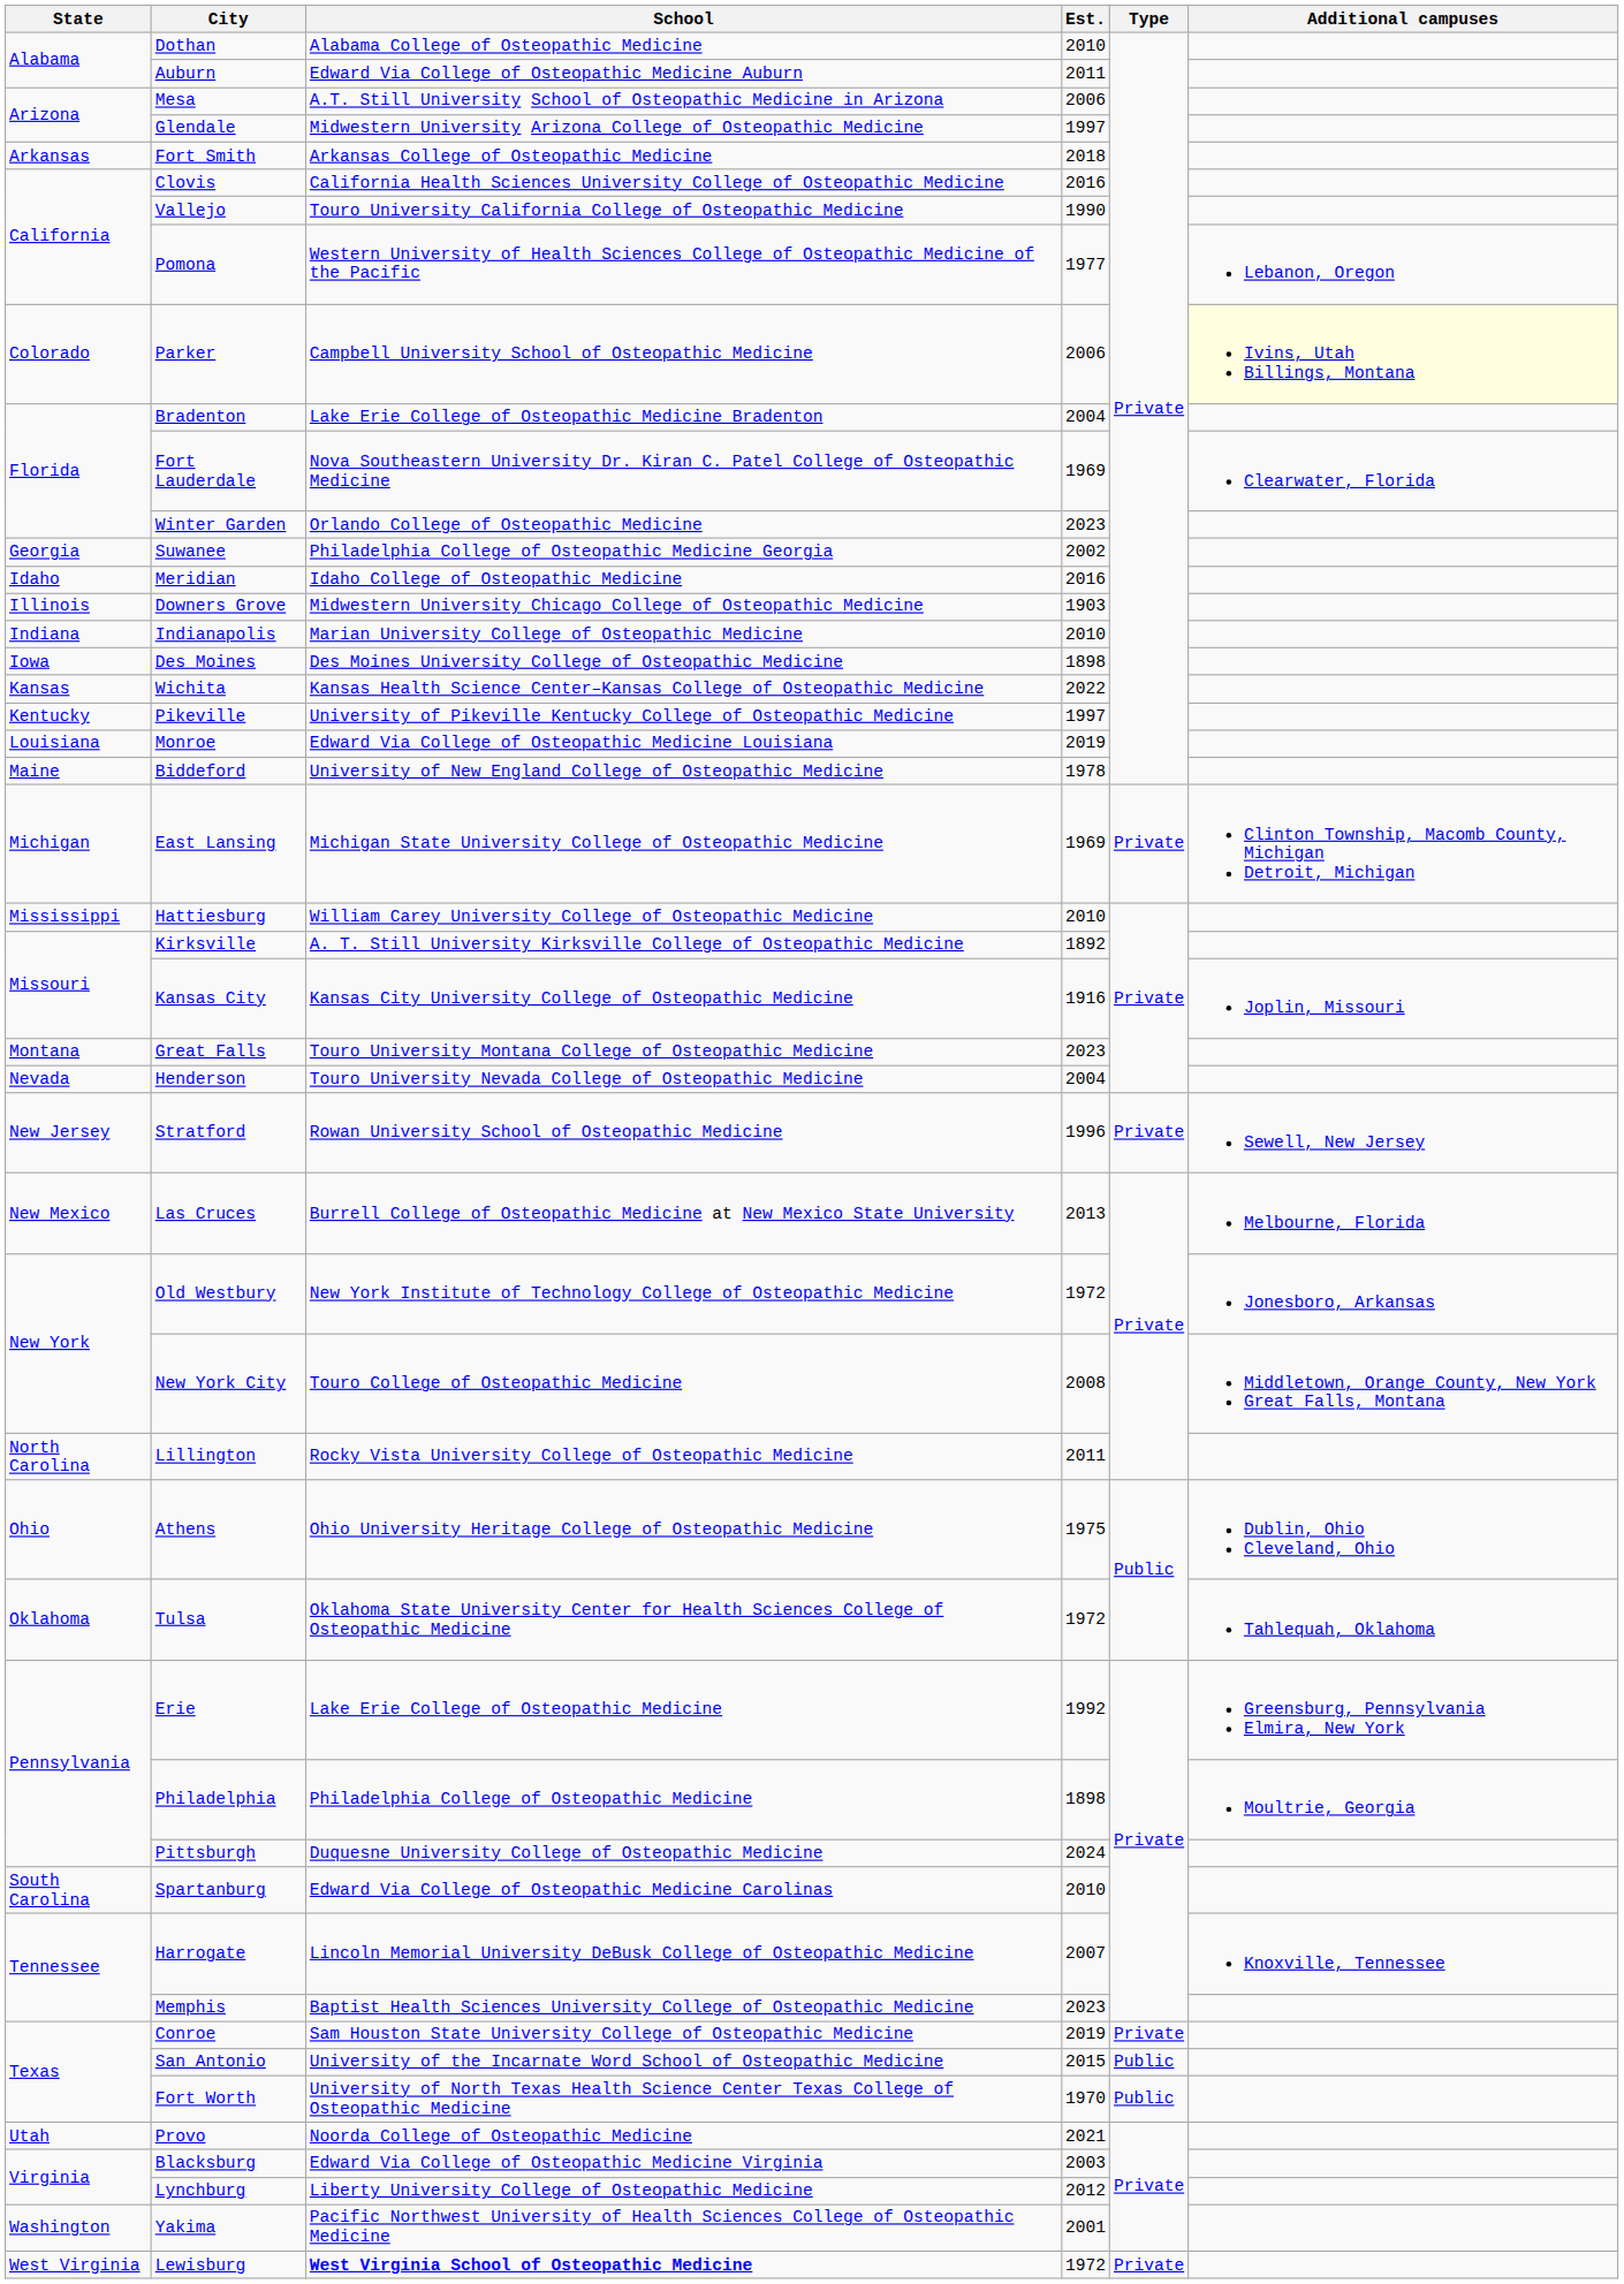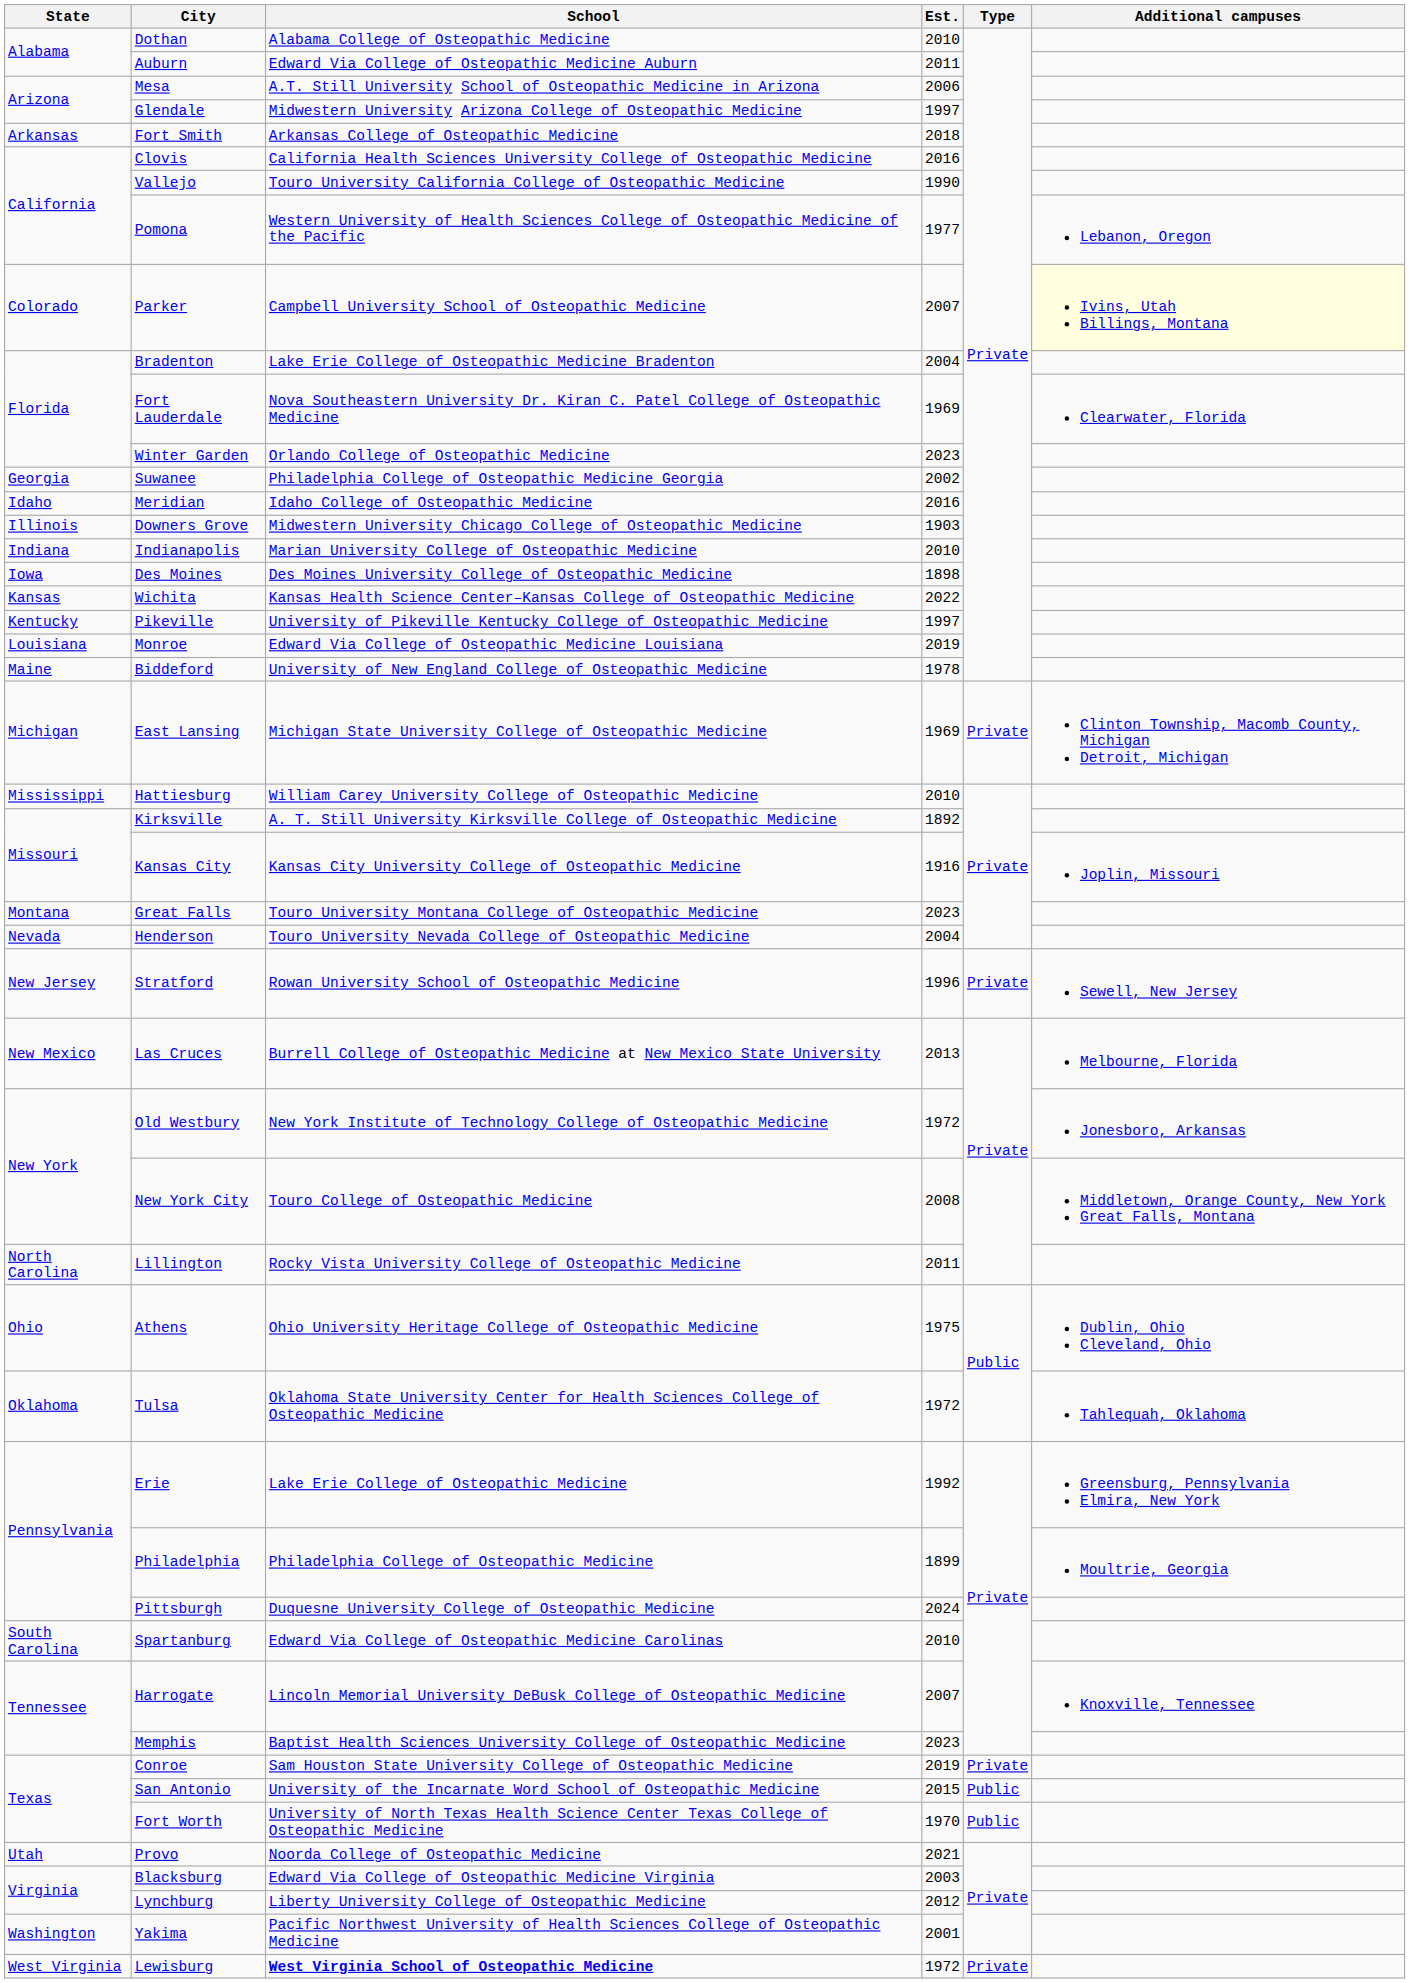 <table class="wikitable sortable">
 <tr>
 <th scope="col">State</th>
 <th>City</th>
 <th scope="col">School</th>
 <th scope="col">Est.</th>
 <th>Type</th>
 <th>Additional campuses</th>
 </tr>
 <tr>
 <td rowspan="2" id="Alabama"><a href='#'>Alabama</a></td>
 <td><a href='#'>Dothan</a></td>
 <td><a href='#'>Alabama College of Osteopathic Medicine</a></td>
 <td>2010</td>
 <td rowspan="21"><a href='#'>Private</a></td>
 <td></td>
 </tr>
 <tr>
 <td><a href='#'>Auburn</a></td>
 <td><a href='#'>Edward Via College of Osteopathic Medicine Auburn</a></td>
 <td>2011</td>
 <td></td>
 </tr>
 <tr>
 <td rowspan="2"><a href='#'>Arizona</a></td>
 <td><a href='#'>Mesa</a></td>
 <td><a href='#'>A.T. Still University</a> <a href='#'>School of Osteopathic Medicine in Arizona</a></td>
 <td>2006</td>
 <td></td>
 </tr>
 <tr>
 <td><a href='#'>Glendale</a></td>
 <td><a href='#'>Midwestern University</a> <a href='#'>Arizona College of Osteopathic Medicine</a></td>
 <td>1997</td>
 <td></td>
 </tr>
 <tr>
 <td><a href='#'>Arkansas</a></td>
 <td><a href='#'>Fort Smith</a></td>
 <td><a href='#'>Arkansas College of Osteopathic Medicine</a></td>
 <td>2018</td>
 <td></td>
 </tr>
 <tr>
 <td rowspan="3"><a href='#'>California</a></td>
 <td><a href='#'>Clovis</a></td>
 <td><a href='#'>California Health Sciences University College of Osteopathic Medicine</a></td>
 <td>2016</td>
 <td></td>
 </tr>
 <tr>
 <td><a href='#'>Vallejo</a></td>
 <td><a href='#'>Touro University California College of Osteopathic Medicine</a></td>
 <td>1990</td>
 <td></td>
 </tr>
 <tr>
 <td><a href='#'>Pomona</a></td>
 <td><a href='#'>Western University of Health Sciences College of Osteopathic Medicine of the Pacific</a></td>
 <td>1977</td>
 <td><br><ul><li><a href='#'>Lebanon, Oregon</a></li></ul></td>
 </tr>
 <tr>
 <td id="Colorado"><a href='#'>Colorado</a></td>
 <td><a href='#'>Parker</a></td>
 <td><a href='#'>Campbell University School of Osteopathic Medicine</a></td>
-<td>2006</td>
+<td>2007</td>
 <td style="background: lightyellow;"><br><ul><li><a href='#'>Ivins, Utah</a></li><li><a href='#'>Billings, Montana</a></li></ul></td>
 </tr>
 <tr>
 <td rowspan="3"><a href='#'>Florida</a></td>
 <td><a href='#'>Bradenton</a></td>
 <td><a href='#'>Lake Erie College of Osteopathic Medicine Bradenton</a></td>
 <td>2004</td>
 <td></td>
 </tr>
 <tr>
 <td><a href='#'>Fort Lauderdale</a></td>
 <td><a href='#'>Nova Southeastern University Dr. Kiran C. Patel College of Osteopathic Medicine</a></td>
 <td>1969</td>
 <td><br><ul><li><a href='#'>Clearwater, Florida</a></li></ul></td>
 </tr>
 <tr>
 <td><a href='#'>Winter Garden</a></td>
 <td><a href='#'>Orlando College of Osteopathic Medicine</a></td>
 <td>2023</td>
 <td></td>
 </tr>
 <tr>
 <td><a href='#'>Georgia</a></td>
 <td><a href='#'>Suwanee</a></td>
 <td><a href='#'>Philadelphia College of Osteopathic Medicine Georgia</a></td>
 <td>2002</td>
 <td></td>
 </tr>
 <tr>
 <td><a href='#'>Idaho</a></td>
 <td><a href='#'>Meridian</a></td>
 <td><a href='#'>Idaho College of Osteopathic Medicine</a></td>
 <td>2016</td>
 <td></td>
 </tr>
 <tr>
 <td><a href='#'>Illinois</a></td>
 <td><a href='#'>Downers Grove</a></td>
 <td><a href='#'>Midwestern University Chicago College of Osteopathic Medicine</a></td>
 <td>1903</td>
 <td></td>
 </tr>
 <tr>
 <td><a href='#'>Indiana</a></td>
 <td><a href='#'>Indianapolis</a></td>
 <td><a href='#'>Marian University College of Osteopathic Medicine</a></td>
 <td>2010</td>
 <td></td>
 </tr>
 <tr>
 <td id="Iowa"><a href='#'>Iowa</a></td>
 <td><a href='#'>Des Moines</a></td>
 <td><a href='#'>Des Moines University College of Osteopathic Medicine</a></td>
 <td>1898</td>
 <td></td>
 </tr>
 <tr>
 <td><a href='#'>Kansas</a></td>
 <td><a href='#'>Wichita</a></td>
 <td><a href='#'>Kansas Health Science Center–Kansas College of Osteopathic Medicine</a></td>
 <td>2022</td>
 <td></td>
 </tr>
 <tr>
 <td><a href='#'>Kentucky</a></td>
 <td><a href='#'>Pikeville</a></td>
 <td><a href='#'>University of Pikeville Kentucky College of Osteopathic Medicine</a></td>
 <td>1997</td>
 <td></td>
 </tr>
 <tr>
 <td><a href='#'>Louisiana</a></td>
 <td><a href='#'>Monroe</a></td>
 <td><a href='#'>Edward Via College of Osteopathic Medicine Louisiana</a></td>
 <td>2019</td>
 <td></td>
 </tr>
 <tr>
 <td id="Maine"><a href='#'>Maine</a></td>
 <td><a href='#'>Biddeford</a></td>
 <td><a href='#'>University of New England College of Osteopathic Medicine</a></td>
 <td>1978</td>
 <td></td>
 </tr>
 <tr>
 <td><a href='#'>Michigan</a></td>
 <td><a href='#'>East Lansing</a></td>
 <td><a href='#'>Michigan State University College of Osteopathic Medicine</a></td>
 <td>1969</td>
 <td><a href='#'>Private</a></td>
 <td><br><ul><li><a href='#'>Clinton Township, Macomb County, Michigan</a></li><li><a href='#'>Detroit, Michigan</a></li></ul></td>
 </tr>
 <tr>
 <td><a href='#'>Mississippi</a></td>
 <td><a href='#'>Hattiesburg</a></td>
 <td><a href='#'>William Carey University College of Osteopathic Medicine</a></td>
 <td>2010</td>
 <td rowspan="5"><a href='#'>Private</a></td>
 <td></td>
 </tr>
 <tr>
 <td rowspan="2" id="Missouri"><a href='#'>Missouri</a></td>
 <td><a href='#'>Kirksville</a></td>
 <td><a href='#'>A. T. Still University Kirksville College of Osteopathic Medicine</a></td>
 <td>1892</td>
 <td></td>
 </tr>
 <tr>
 <td><a href='#'>Kansas City</a></td>
 <td><a href='#'>Kansas City University College of Osteopathic Medicine</a></td>
 <td>1916</td>
 <td><br><ul><li><a href='#'>Joplin, Missouri</a></li></ul></td>
 </tr>
 <tr>
 <td id="Montana"><a href='#'>Montana</a></td>
 <td><a href='#'>Great Falls</a></td>
 <td><a href='#'>Touro University Montana College of Osteopathic Medicine</a></td>
 <td>2023</td>
 <td></td>
 </tr>
 <tr>
 <td><a href='#'>Nevada</a></td>
 <td><a href='#'>Henderson</a></td>
 <td><a href='#'>Touro University Nevada College of Osteopathic Medicine</a></td>
 <td>2004</td>
 </tr>
 <tr>
 <td><a href='#'>New Jersey</a></td>
 <td><a href='#'>Stratford</a></td>
 <td><a href='#'>Rowan University School of Osteopathic Medicine</a></td>
 <td>1996</td>
 <td><a href='#'>Private</a></td>
 <td><br><ul><li><a href='#'>Sewell, New Jersey</a></li></ul></td>
 </tr>
 <tr>
 <td id="New Mexico"><a href='#'>New Mexico</a></td>
 <td><a href='#'>Las Cruces</a></td>
 <td><a href='#'>Burrell College of Osteopathic Medicine</a> at <a href='#'>New Mexico State University</a></td>
 <td>2013</td>
 <td rowspan="4"><a href='#'>Private</a></td>
 <td><br><ul><li><a href='#'>Melbourne, Florida</a></li></ul></td>
 </tr>
 <tr>
 <td rowspan="2"><a href='#'>New York</a></td>
 <td><a href='#'>Old Westbury</a></td>
 <td><a href='#'>New York Institute of Technology College of Osteopathic Medicine</a></td>
 <td>1972</td>
 <td><br><ul><li><a href='#'>Jonesboro, Arkansas</a></li></ul></td>
 </tr>
 <tr>
 <td><a href='#'>New York City</a></td>
 <td><a href='#'>Touro College of Osteopathic Medicine</a></td>
 <td>2008</td>
 <td><br><ul><li><a href='#'>Middletown, Orange County, New York</a></li><li><a href='#'>Great Falls, Montana</a></li></ul></td>
 </tr>
 <tr>
 <td><a href='#'>North Carolina</a></td>
 <td><a href='#'>Lillington</a></td>
 <td><a href='#'>Rocky Vista University College of Osteopathic Medicine</a></td>
 <td>2011</td>
 <td></td>
 </tr>
 <tr>
 <td><a href='#'>Ohio</a></td>
 <td><a href='#'>Athens</a></td>
 <td><a href='#'>Ohio University Heritage College of Osteopathic Medicine</a></td>
 <td>1975</td>
 <td rowspan="2"><a href='#'>Public</a></td>
 <td><br><ul><li><a href='#'>Dublin, Ohio</a></li><li><a href='#'>Cleveland, Ohio</a></li></ul></td>
 </tr>
 <tr>
 <td id="Oklahoma"><a href='#'>Oklahoma</a></td>
 <td><a href='#'>Tulsa</a></td>
 <td><a href='#'>Oklahoma State University Center for Health Sciences College of Osteopathic Medicine</a></td>
 <td>1972</td>
 <td><br><ul><li><a href='#'>Tahlequah, Oklahoma</a></li></ul></td>
 </tr>
 <tr>
 <td rowspan="3"><a href='#'>Pennsylvania</a></td>
 <td><a href='#'>Erie</a></td>
 <td><a href='#'>Lake Erie College of Osteopathic Medicine</a></td>
 <td>1992</td>
 <td rowspan="6"><a href='#'>Private</a></td>
 <td><br><ul><li><a href='#'>Greensburg, Pennsylvania</a></li><li><a href='#'>Elmira, New York</a></li></ul></td>
 </tr>
 <tr>
 <td><a href='#'>Philadelphia</a></td>
 <td><a href='#'>Philadelphia College of Osteopathic Medicine</a></td>
-<td>1898</td>
+<td>1899</td>
 <td><br><ul><li><a href='#'>Moultrie, Georgia</a></li></ul></td>
 </tr>
 <tr>
 <td><a href='#'>Pittsburgh</a></td>
 <td><a href='#'>Duquesne University College of Osteopathic Medicine</a></td>
 <td>2024</td>
 <td></td>
 </tr>
 <tr>
 <td><a href='#'>South Carolina</a></td>
 <td><a href='#'>Spartanburg</a></td>
 <td><a href='#'>Edward Via College of Osteopathic Medicine Carolinas</a></td>
 <td>2010</td>
 <td></td>
 </tr>
 <tr>
 <td rowspan="2"><a href='#'>Tennessee</a></td>
 <td><a href='#'>Harrogate</a></td>
 <td><a href='#'>Lincoln Memorial University DeBusk College of Osteopathic Medicine</a></td>
 <td>2007</td>
 <td><br><ul><li><a href='#'>Knoxville, Tennessee</a></li></ul></td>
 </tr>
 <tr>
 <td><a href='#'>Memphis</a></td>
 <td><a href='#'>Baptist Health Sciences University College of Osteopathic Medicine</a></td>
 <td>2023</td>
 <td></td>
 </tr>
 <tr>
 <td rowspan="3"><a href='#'>Texas</a></td>
 <td><a href='#'>Conroe</a></td>
 <td><a href='#'>Sam Houston State University College of Osteopathic Medicine</a></td>
 <td>2019</td>
 <td><a href='#'>Private</a></td>
 <td></td>
 </tr>
 <tr>
 <td><a href='#'>San Antonio</a></td>
 <td><a href='#'>University of the Incarnate Word School of Osteopathic Medicine</a></td>
 <td>2015</td>
 <td><a href='#'>Public</a></td>
 <td></td>
 </tr>
 <tr>
 <td><a href='#'>Fort Worth</a></td>
 <td><a href='#'>University of North Texas Health Science Center Texas College of Osteopathic Medicine</a></td>
 <td>1970</td>
 <td><a href='#'>Public</a></td>
 <td></td>
 </tr>
 <tr>
 <td><a href='#'>Utah</a></td>
 <td><a href='#'>Provo</a></td>
 <td><a href='#'>Noorda College of Osteopathic Medicine</a></td>
 <td>2021</td>
 <td rowspan="4"><a href='#'>Private</a></td>
 <td></td>
 </tr>
 <tr>
 <td rowspan="2"><a href='#'>Virginia</a></td>
 <td><a href='#'>Blacksburg</a></td>
 <td><a href='#'>Edward Via College of Osteopathic Medicine Virginia</a></td>
 <td>2003</td>
 <td></td>
 </tr>
 <tr>
 <td><a href='#'>Lynchburg</a></td>
 <td><a href='#'>Liberty University College of Osteopathic Medicine</a></td>
 <td>2012</td>
 <td></td>
 </tr>
 <tr>
 <td id="Washington"><a href='#'>Washington</a></td>
 <td><a href='#'>Yakima</a></td>
 <td><a href='#'>Pacific Northwest University of Health Sciences College of Osteopathic Medicine</a></td>
 <td>2001</td>
 <td></td>
 </tr>
 <tr>
 <td><a href='#'>West Virginia</a></td>
 <td><a href='#'>Lewisburg</a></td>
 <td><strong><a href='#'>West Virginia School of Osteopathic Medicine</a></strong></td>
 <td>1972</td>
 <td><a href='#'>Private</a></td>
 <td></td>
 </tr>
 </table>
